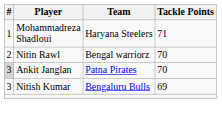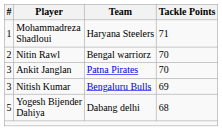 <table class="wikitable" style="text-align: left">
 <tr>
 <th>#</th>
 <th>Player</th>
 <th>Team</th>
 <th>Tackle Points</th>
 </tr>
 <tr>
 <td>1</td>
 <td style="text-align left">Mohammadreza<br>Shadloui</td>
 <td>Haryana Steelers</td>
 <td>71</td>
 </tr>
 <tr>
 <td>2</td>
 <td style="text-align left"> Nitin Rawl</td>
 <td>Bengal warriorz</td>
 <td>70</td>
 </tr>
 <tr>
-<td style="background: lightgrey;">3</td>
+<td>3</td>
 <td style="text-align left"> Ankit Janglan</td>
 <td><a href='#'>Patna Pirates</a></td>
 <td>70</td>
 </tr>
 <tr>
 <td>3</td>
 <td style="text-align left">Nitish Kumar</td>
 <td><a href='#'>Bengaluru Bulls</a></td>
 <td>69</td>
 </tr>
+<tr>
+<td>5</td>
+<td style="text-align left"> Yogesh Bijender<br>Dahiya</td>
+<td>Dabang delhi</td>
+<td>68</td>
+</tr>
 <tr class="sortbottom">
 <td colspan="4"></td>
 </tr>
 </table>
